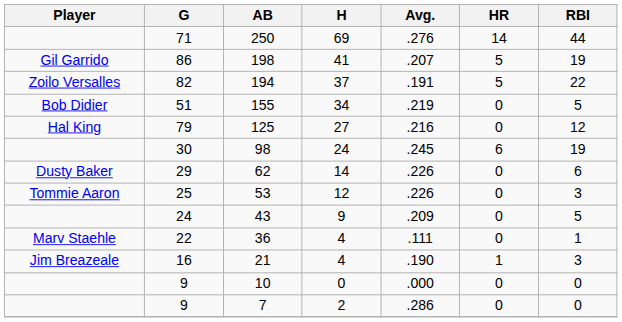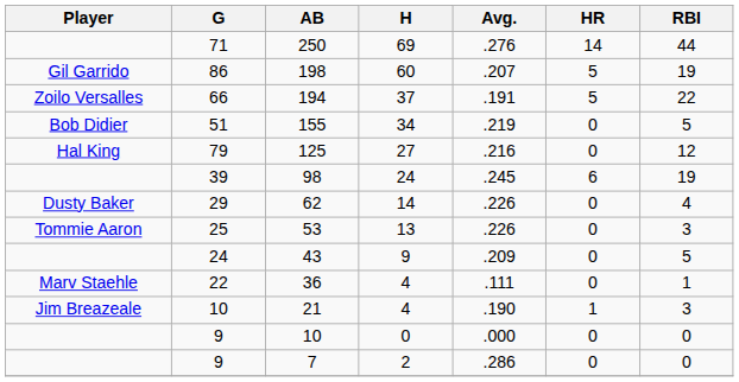 <table class="wikitable sortable">
 <tr>
 <th bgcolor="#DDDDFF" width="16%">Player</th>
 <th bgcolor="#DDDDFF" width="9%">G</th>
 <th bgcolor="#DDDDFF" width="9%">AB</th>
 <th bgcolor="#DDDDFF" width="9%">H</th>
 <th bgcolor="#DDDDFF" width="9%">Avg.</th>
 <th bgcolor="#DDDDFF" width="9%">HR</th>
 <th bgcolor="#DDDDFF" width="9%">RBI</th>
 </tr>
 <tr align="center">
 <td></td>
 <td>71</td>
 <td>250</td>
 <td>69</td>
 <td>.276</td>
 <td>14</td>
 <td>44</td>
 </tr>
 <tr align="center">
 <td><a href='#'>Gil Garrido</a></td>
 <td>86</td>
 <td>198</td>
-<td>41</td>
+<td>60</td>
 <td>.207</td>
 <td>5</td>
 <td>19</td>
 </tr>
 <tr align=center>
 <td><a href='#'>Zoilo Versalles</a></td>
-<td>82</td>
+<td>66</td>
 <td>194</td>
 <td>37</td>
 <td>.191</td>
 <td>5</td>
 <td>22</td>
 </tr>
 <tr align=center>
 <td><a href='#'>Bob Didier</a></td>
 <td>51</td>
 <td>155</td>
 <td>34</td>
 <td>.219</td>
 <td>0</td>
 <td>5</td>
 </tr>
 <tr align=center>
 <td><a href='#'>Hal King</a></td>
 <td>79</td>
 <td>125</td>
 <td>27</td>
 <td>.216</td>
 <td>0</td>
 <td>12</td>
 </tr>
 <tr align=center>
 <td></td>
-<td>30</td>
+<td>39</td>
 <td>98</td>
 <td>24</td>
 <td>.245</td>
 <td>6</td>
 <td>19</td>
 </tr>
 <tr align="center">
 <td><a href='#'>Dusty Baker</a></td>
 <td>29</td>
 <td>62</td>
 <td>14</td>
 <td>.226</td>
 <td>0</td>
-<td>6</td>
+<td>4</td>
 </tr>
 <tr align=center>
 <td><a href='#'>Tommie Aaron</a></td>
 <td>25</td>
 <td>53</td>
-<td>12</td>
+<td>13</td>
 <td>.226</td>
 <td>0</td>
 <td>3</td>
 </tr>
 <tr align=center>
 <td></td>
 <td>24</td>
 <td>43</td>
 <td>9</td>
 <td>.209</td>
 <td>0</td>
 <td>5</td>
 </tr>
 <tr align="center">
 <td><a href='#'>Marv Staehle</a></td>
 <td>22</td>
 <td>36</td>
 <td>4</td>
 <td>.111</td>
 <td>0</td>
 <td>1</td>
 </tr>
 <tr align=center>
 <td><a href='#'>Jim Breazeale</a></td>
-<td>16</td>
+<td>10</td>
 <td>21</td>
 <td>4</td>
 <td>.190</td>
 <td>1</td>
 <td>3</td>
 </tr>
 <tr align=center>
 <td></td>
 <td>9</td>
 <td>10</td>
 <td>0</td>
 <td>.000</td>
 <td>0</td>
 <td>0</td>
 </tr>
 <tr align="center">
 <td></td>
 <td>9</td>
 <td>7</td>
 <td>2</td>
 <td>.286</td>
 <td>0</td>
 <td>0</td>
 </tr>
 <tr align="center">
 </tr>
 </table>
